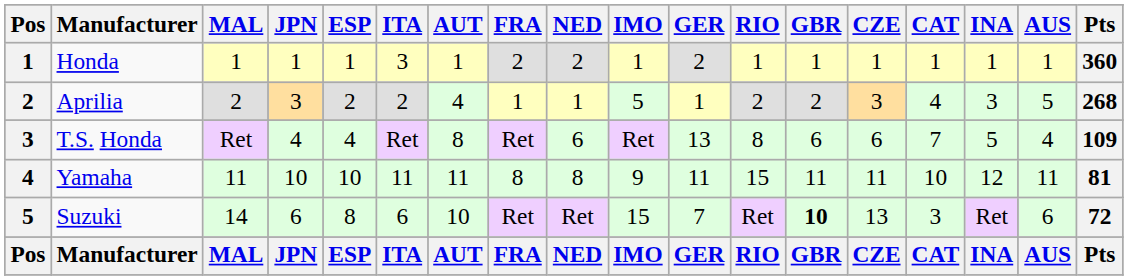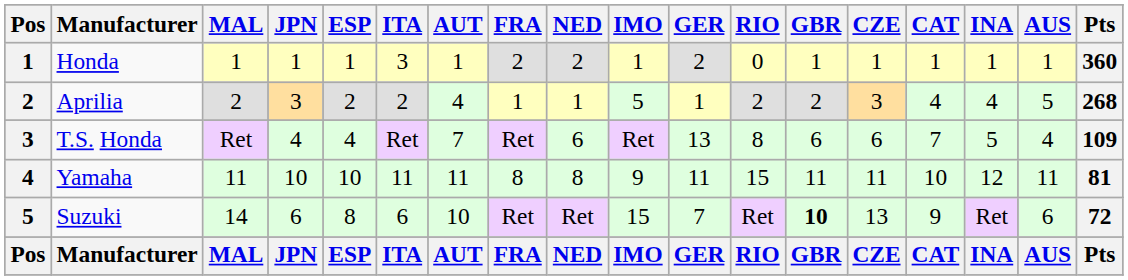 <table class="wikitable" style="font-size: 85%; text-align:center">
 <tr valign="top">
 <th valign="middle">Pos</th>
 <th valign="middle">Manufacturer</th>
 <th><a href='#'>MAL</a><br></th>
 <th><a href='#'>JPN</a><br></th>
 <th><a href='#'>ESP</a><br></th>
 <th><a href='#'>ITA</a><br></th>
 <th><a href='#'>AUT</a><br></th>
 <th><a href='#'>FRA</a><br></th>
 <th><a href='#'>NED</a><br></th>
 <th><a href='#'>IMO</a><br></th>
 <th><a href='#'>GER</a><br></th>
 <th><a href='#'>RIO</a><br></th>
 <th><a href='#'>GBR</a><br></th>
 <th><a href='#'>CZE</a><br></th>
 <th><a href='#'>CAT</a><br></th>
 <th><a href='#'>INA</a><br></th>
 <th><a href='#'>AUS</a><br></th>
 <th valign="middle">Pts</th>
 </tr>
 <tr>
 <th>1</th>
 <td align="left"> <a href='#'>Honda</a></td>
 <td style="background:#ffffbf;">1</td>
 <td style="background:#ffffbf;">1</td>
 <td style="background:#ffffbf;">1</td>
 <td style="background:#ffffbf;">3</td>
 <td style="background:#ffffbf;">1</td>
 <td style="background:#dfdfdf;">2</td>
 <td style="background:#dfdfdf;">2</td>
 <td style="background:#ffffbf;">1</td>
 <td style="background:#dfdfdf;">2</td>
-<td style="background:#ffffbf;">1</td>
+<td style="background:#ffffbf;">0</td>
 <td style="background:#ffffbf;">1</td>
 <td style="background:#ffffbf;">1</td>
 <td style="background:#ffffbf;">1</td>
 <td style="background:#ffffbf;">1</td>
 <td style="background:#ffffbf;">1</td>
 <th>360</th>
 </tr>
 <tr>
 <th>2</th>
 <td align="left"> <a href='#'>Aprilia</a></td>
 <td style="background:#dfdfdf;">2</td>
 <td style="background:#ffdf9f;">3</td>
 <td style="background:#dfdfdf;">2</td>
 <td style="background:#dfdfdf;">2</td>
 <td style="background:#dfffdf;">4</td>
 <td style="background:#ffffbf;">1</td>
 <td style="background:#ffffbf;">1</td>
 <td style="background:#dfffdf;">5</td>
 <td style="background:#ffffbf;">1</td>
 <td style="background:#dfdfdf;">2</td>
 <td style="background:#dfdfdf;">2</td>
 <td style="background:#ffdf9f;">3</td>
 <td style="background:#dfffdf;">4</td>
-<td style="background:#dfffdf;">3</td>
+<td style="background:#dfffdf;">4</td>
 <td style="background:#dfffdf;">5</td>
 <th>268</th>
 </tr>
 <tr>
 <th>3</th>
 <td align="left"> <a href='#'>T.S.</a> <a href='#'>Honda</a></td>
 <td style="background:#efcfff;">Ret</td>
 <td style="background:#dfffdf;">4</td>
 <td style="background:#dfffdf;">4</td>
 <td style="background:#efcfff;">Ret</td>
-<td style="background:#dfffdf;">8</td>
+<td style="background:#dfffdf;">7</td>
 <td style="background:#efcfff;">Ret</td>
 <td style="background:#dfffdf;">6</td>
 <td style="background:#efcfff;">Ret</td>
 <td style="background:#dfffdf;">13</td>
 <td style="background:#dfffdf;">8</td>
 <td style="background:#dfffdf;">6</td>
 <td style="background:#dfffdf;">6</td>
 <td style="background:#dfffdf;">7</td>
 <td style="background:#dfffdf;">5</td>
 <td style="background:#dfffdf;">4</td>
 <th>109</th>
 </tr>
 <tr>
 <th>4</th>
 <td align="left"> <a href='#'>Yamaha</a></td>
 <td style="background:#dfffdf;">11</td>
 <td style="background:#dfffdf;">10</td>
 <td style="background:#dfffdf;">10</td>
 <td style="background:#dfffdf;">11</td>
 <td style="background:#dfffdf;">11</td>
 <td style="background:#dfffdf;">8</td>
 <td style="background:#dfffdf;">8</td>
 <td style="background:#dfffdf;">9</td>
 <td style="background:#dfffdf;">11</td>
 <td style="background:#dfffdf;">15</td>
 <td style="background:#dfffdf;">11</td>
 <td style="background:#dfffdf;">11</td>
 <td style="background:#dfffdf;">10</td>
 <td style="background:#dfffdf;">12</td>
 <td style="background:#dfffdf;">11</td>
 <th>81</th>
 </tr>
 <tr>
 <th>5</th>
 <td align="left"> <a href='#'>Suzuki</a></td>
 <td style="background:#dfffdf;">14</td>
 <td style="background:#dfffdf;">6</td>
 <td style="background:#dfffdf;">8</td>
 <td style="background:#dfffdf;">6</td>
 <td style="background:#dfffdf;">10</td>
 <td style="background:#efcfff;">Ret</td>
 <td style="background:#efcfff;">Ret</td>
 <td style="background:#dfffdf;">15</td>
 <td style="background:#dfffdf;">7</td>
 <td style="background:#efcfff;">Ret</td>
 <td style="background:#dfffdf;"><strong>10</strong></td>
 <td style="background:#dfffdf;">13</td>
-<td style="background:#dfffdf;">3</td>
+<td style="background:#dfffdf;">9</td>
 <td style="background:#efcfff;">Ret</td>
 <td style="background:#dfffdf;">6</td>
 <th>72</th>
 </tr>
 <tr valign="top">
 <th valign="middle">Pos</th>
 <th valign="middle">Manufacturer</th>
 <th><a href='#'>MAL</a><br></th>
 <th><a href='#'>JPN</a><br></th>
 <th><a href='#'>ESP</a><br></th>
 <th><a href='#'>ITA</a><br></th>
 <th><a href='#'>AUT</a><br></th>
 <th><a href='#'>FRA</a><br></th>
 <th><a href='#'>NED</a><br></th>
 <th><a href='#'>IMO</a><br></th>
 <th><a href='#'>GER</a><br></th>
 <th><a href='#'>RIO</a><br></th>
 <th><a href='#'>GBR</a><br></th>
 <th><a href='#'>CZE</a><br></th>
 <th><a href='#'>CAT</a><br></th>
 <th><a href='#'>INA</a><br></th>
 <th><a href='#'>AUS</a><br></th>
 <th valign="middle">Pts</th>
 </tr>
 </table>
